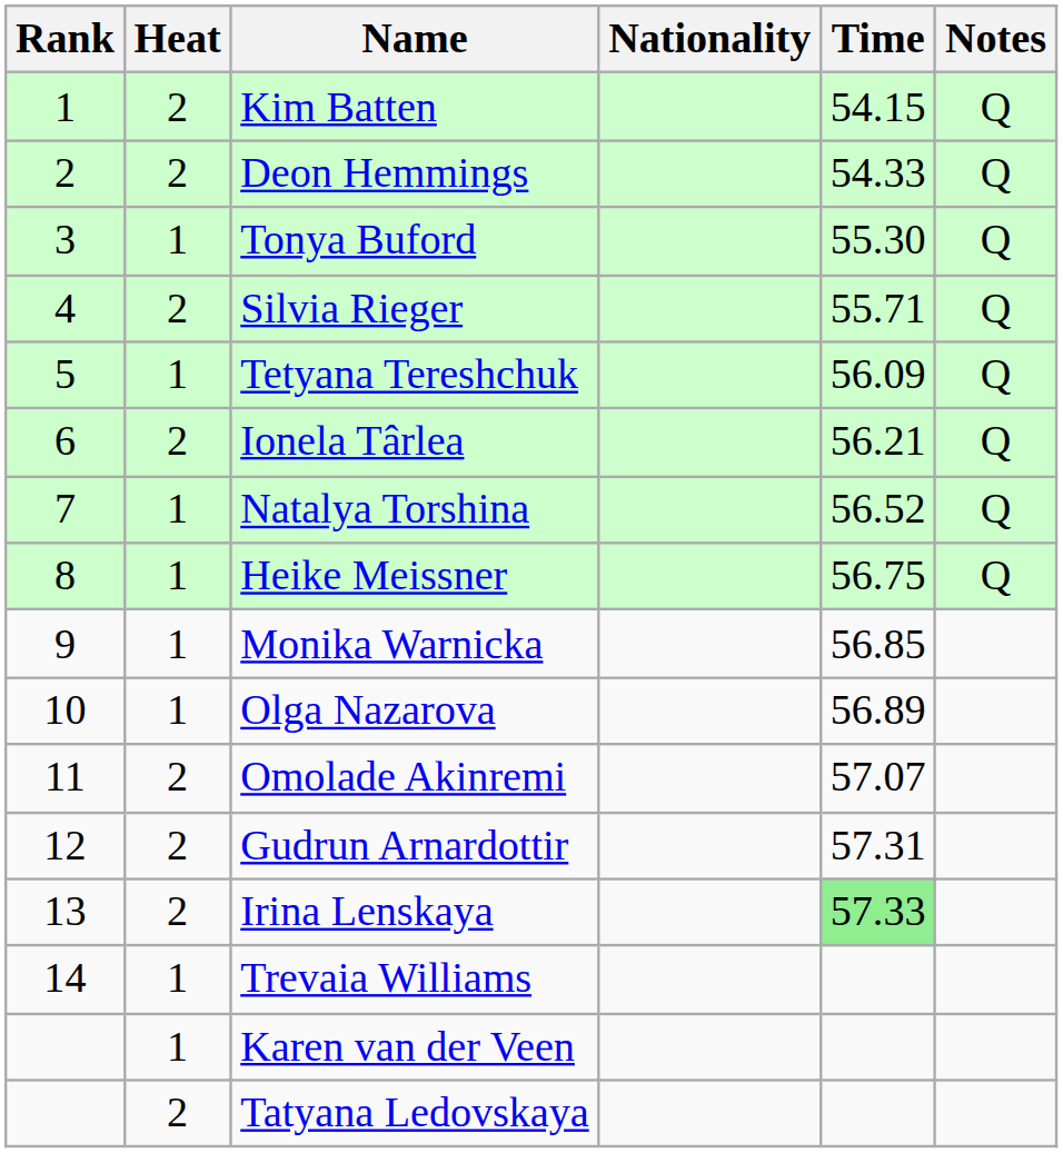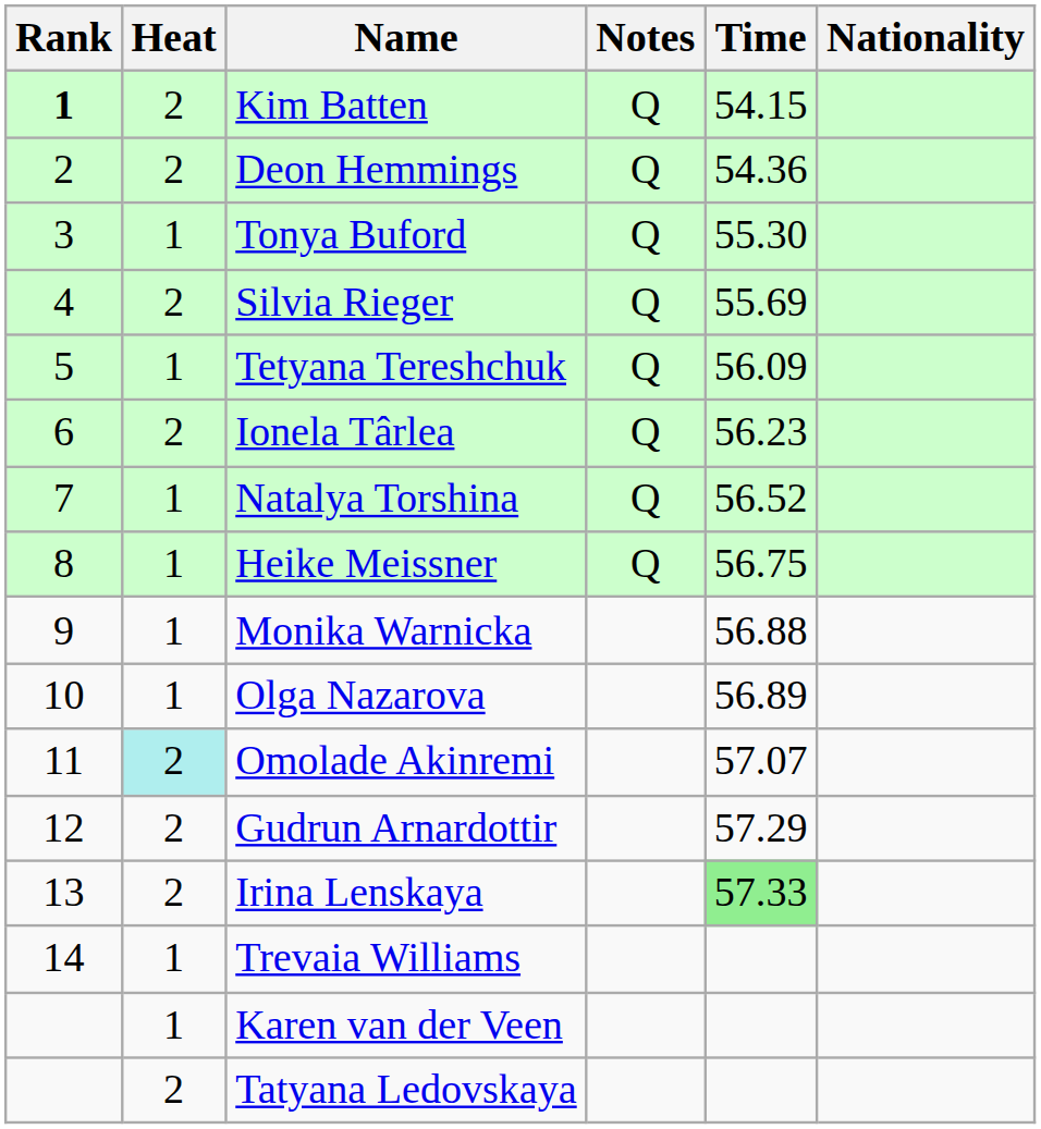 <table class="wikitable sortable" style="text-align:center">
 <tr>
 <th>Rank</th>
 <th>Heat</th>
 <th>Name</th>
+<th>Notes</th>
+<th>Time</th>
 <th>Nationality</th>
-<th>Time</th>
-<th>Notes</th>
 </tr>
 <tr bgcolor=ccffcc>
-<td>1</td>
+<td><strong>1</strong></td>
 <td>2</td>
 <td align=left><a href='#'>Kim Batten</a></td>
+<td>Q</td>
+<td>54.15</td>
 <td align=left></td>
-<td>54.15</td>
-<td>Q</td>
 </tr>
 <tr bgcolor=ccffcc>
 <td>2</td>
 <td>2</td>
 <td align=left><a href='#'>Deon Hemmings</a></td>
+<td>Q</td>
+<td>54.36</td>
 <td align=left></td>
-<td>54.33</td>
-<td>Q</td>
 </tr>
 <tr bgcolor=ccffcc>
 <td>3</td>
 <td>1</td>
 <td align=left><a href='#'>Tonya Buford</a></td>
+<td>Q</td>
+<td>55.30</td>
 <td align=left></td>
-<td>55.30</td>
-<td>Q</td>
 </tr>
 <tr bgcolor=ccffcc>
 <td>4</td>
 <td>2</td>
 <td align=left><a href='#'>Silvia Rieger</a></td>
+<td>Q</td>
+<td>55.69</td>
 <td align=left></td>
-<td>55.71</td>
-<td>Q</td>
 </tr>
 <tr bgcolor=ccffcc>
 <td>5</td>
 <td>1</td>
 <td align=left><a href='#'>Tetyana Tereshchuk</a></td>
+<td>Q</td>
+<td>56.09</td>
 <td align=left></td>
-<td>56.09</td>
-<td>Q</td>
 </tr>
 <tr bgcolor=ccffcc>
 <td>6</td>
 <td>2</td>
 <td align=left><a href='#'>Ionela Târlea</a></td>
+<td>Q</td>
+<td>56.23</td>
 <td align=left></td>
-<td>56.21</td>
-<td>Q</td>
 </tr>
 <tr bgcolor=ccffcc>
 <td>7</td>
 <td>1</td>
 <td align=left><a href='#'>Natalya Torshina</a></td>
+<td>Q</td>
+<td>56.52</td>
 <td align=left></td>
-<td>56.52</td>
-<td>Q</td>
 </tr>
 <tr bgcolor=ccffcc>
 <td>8</td>
 <td>1</td>
 <td align=left><a href='#'>Heike Meissner</a></td>
+<td>Q</td>
+<td>56.75</td>
 <td align=left></td>
-<td>56.75</td>
-<td>Q</td>
 </tr>
 <tr>
 <td>9</td>
 <td>1</td>
 <td align=left><a href='#'>Monika Warnicka</a></td>
+<td></td>
+<td>56.88</td>
 <td align=left></td>
-<td>56.85</td>
-<td></td>
 </tr>
 <tr>
 <td>10</td>
 <td>1</td>
 <td align=left><a href='#'>Olga Nazarova</a></td>
+<td></td>
+<td>56.89</td>
 <td align=left></td>
-<td>56.89</td>
-<td></td>
 </tr>
 <tr>
 <td>11</td>
-<td>2</td>
+<td style="background: paleturquoise;">2</td>
 <td align=left><a href='#'>Omolade Akinremi</a></td>
+<td></td>
+<td>57.07</td>
 <td align=left></td>
-<td>57.07</td>
-<td></td>
 </tr>
 <tr>
 <td>12</td>
 <td>2</td>
 <td align=left><a href='#'>Gudrun Arnardottir</a></td>
+<td></td>
+<td>57.29</td>
 <td align=left></td>
-<td>57.31</td>
-<td></td>
 </tr>
 <tr>
 <td>13</td>
 <td>2</td>
 <td align=left><a href='#'>Irina Lenskaya</a></td>
+<td></td>
+<td style="background: lightgreen;">57.33</td>
 <td align=left></td>
-<td style="background: lightgreen;">57.33</td>
-<td></td>
 </tr>
 <tr>
 <td>14</td>
 <td>1</td>
 <td align=left><a href='#'>Trevaia Williams</a></td>
-<td align=left></td>
 <td></td>
 <td></td>
+<td align=left></td>
 </tr>
 <tr>
 <td></td>
 <td>1</td>
 <td align=left><a href='#'>Karen van der Veen</a></td>
-<td align=left></td>
 <td></td>
 <td></td>
+<td align=left></td>
 </tr>
 <tr>
 <td></td>
 <td>2</td>
 <td align=left><a href='#'>Tatyana Ledovskaya</a></td>
-<td align=left></td>
 <td></td>
 <td></td>
+<td align=left></td>
 </tr>
 </table>
